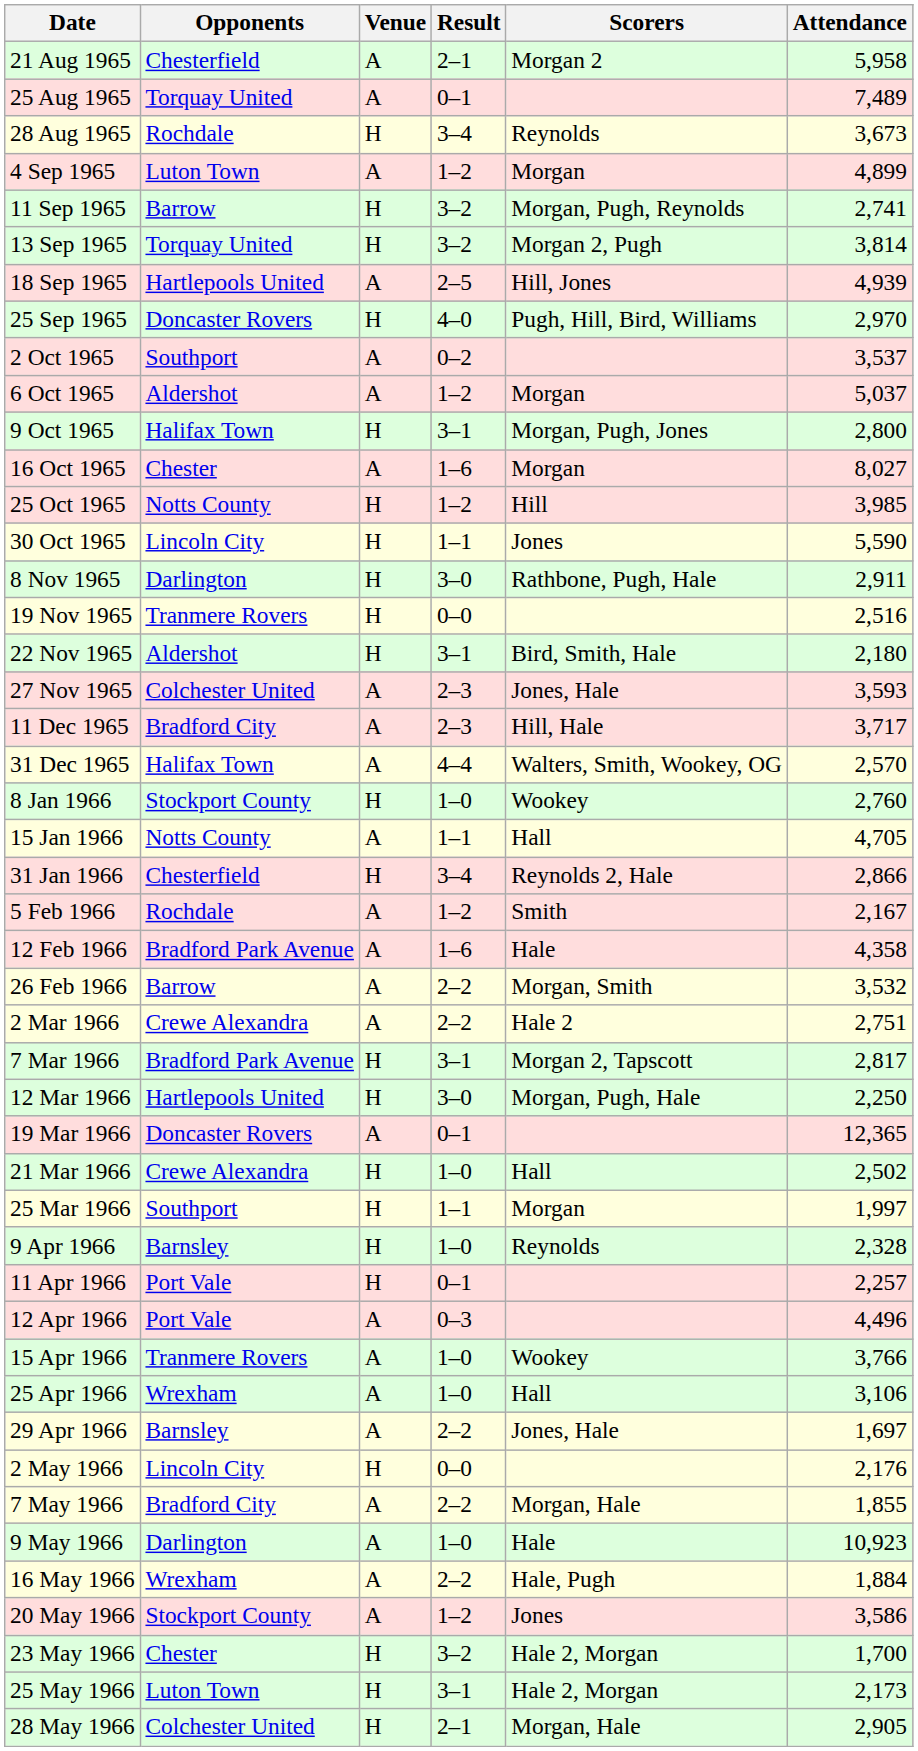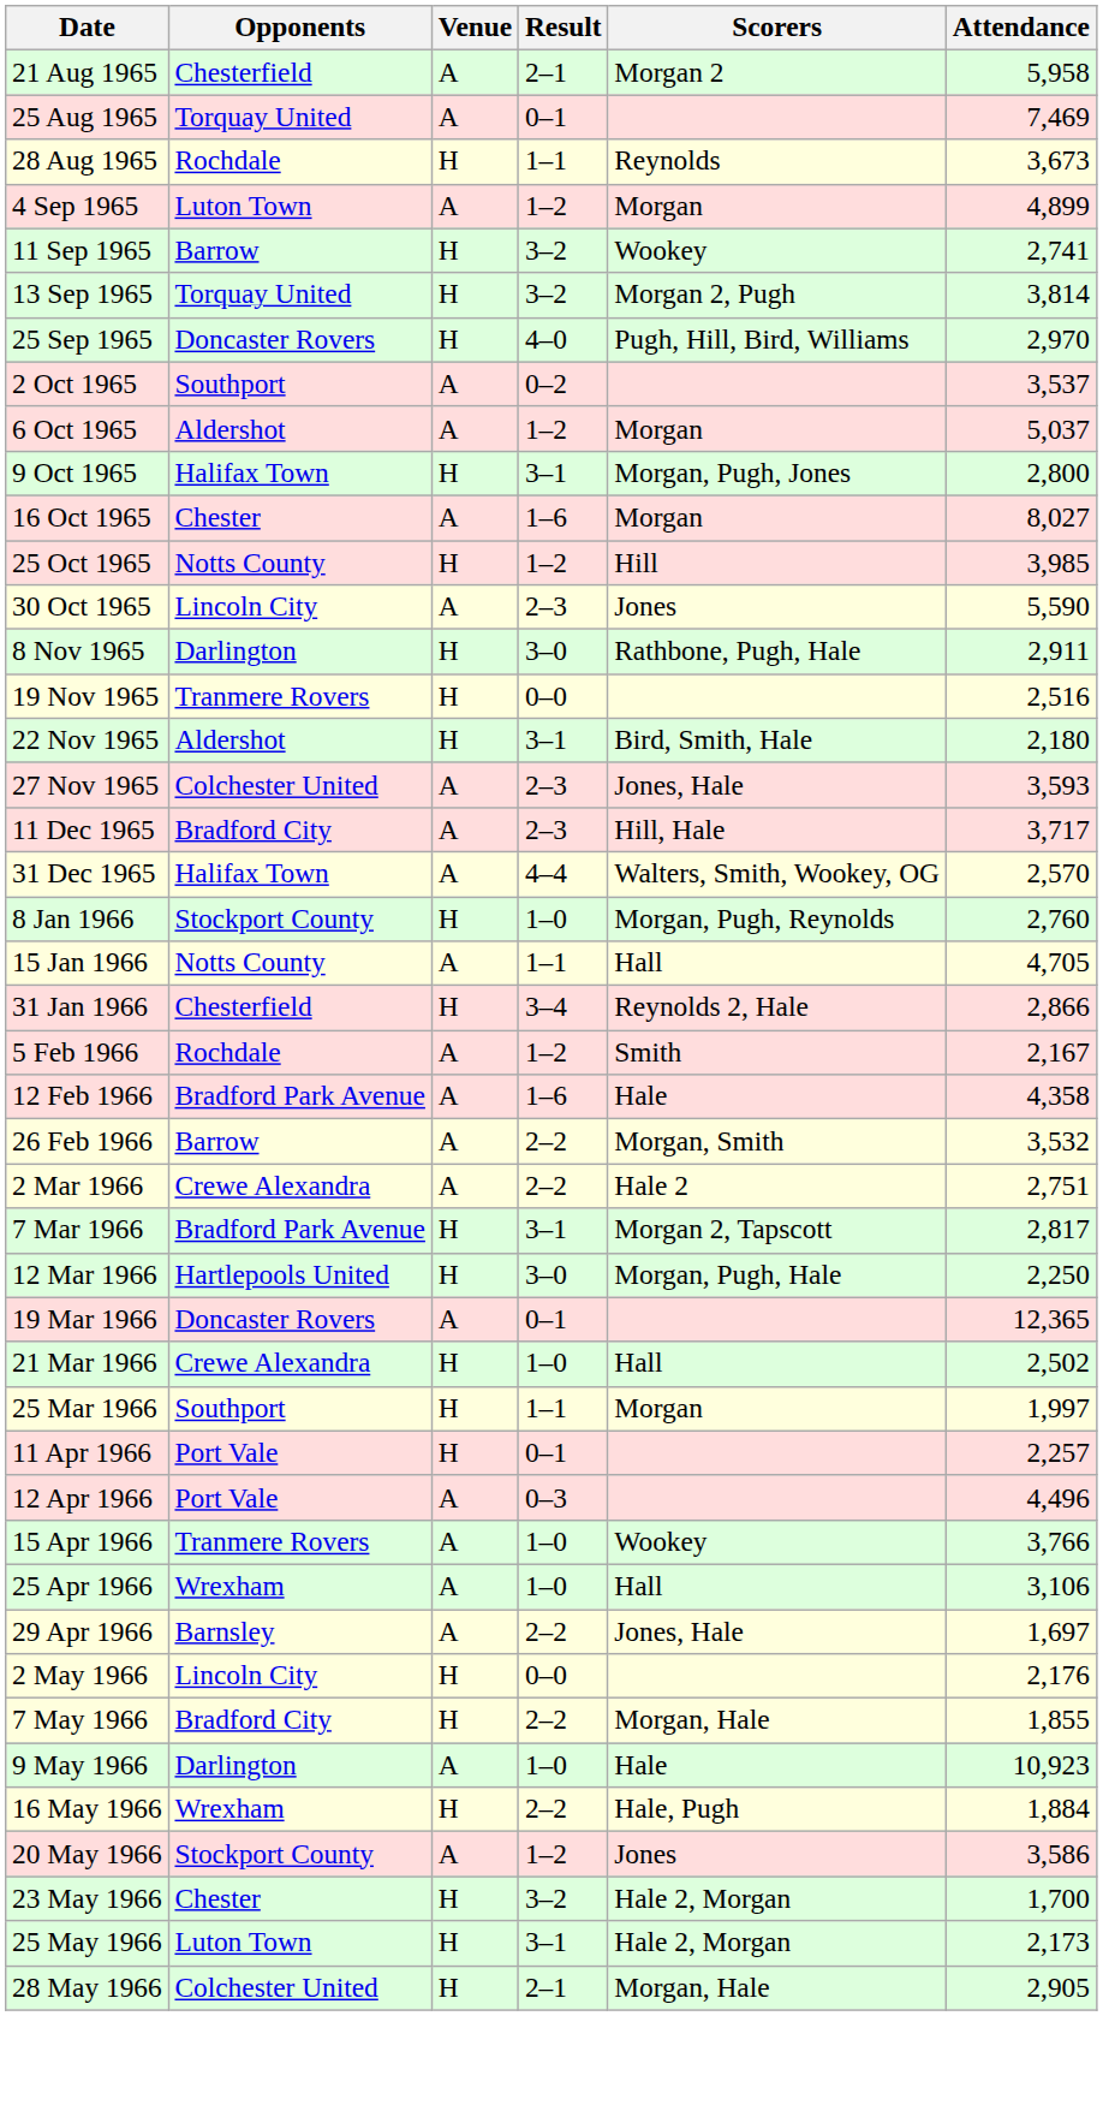 <table class="wikitable sortable">
 <tr>
 <th>Date</th>
 <th>Opponents</th>
 <th>Venue</th>
 <th>Result</th>
 <th>Scorers</th>
 <th>Attendance</th>
 </tr>
 <tr bgcolor="#ddffdd">
 <td>21 Aug 1965</td>
 <td><a href='#'>Chesterfield</a></td>
 <td>A</td>
 <td>2–1</td>
 <td>Morgan 2</td>
 <td align="right">5,958</td>
 </tr>
 <tr bgcolor="#ffdddd">
 <td>25 Aug 1965</td>
 <td><a href='#'>Torquay United</a></td>
 <td>A</td>
 <td>0–1</td>
 <td></td>
-<td align="right">7,489</td>
+<td align="right">7,469</td>
 </tr>
 <tr bgcolor="#ffffdd">
 <td>28 Aug 1965</td>
 <td><a href='#'>Rochdale</a></td>
 <td>H</td>
-<td>3–4</td>
+<td>1–1</td>
 <td>Reynolds</td>
 <td align="right">3,673</td>
 </tr>
 <tr bgcolor="#ffdddd">
 <td>4 Sep 1965</td>
 <td><a href='#'>Luton Town</a></td>
 <td>A</td>
 <td>1–2</td>
 <td>Morgan</td>
 <td align="right">4,899</td>
 </tr>
 <tr bgcolor="#ddffdd">
 <td>11 Sep 1965</td>
 <td><a href='#'>Barrow</a></td>
 <td>H</td>
 <td>3–2</td>
-<td>Morgan, Pugh, Reynolds</td>
+<td>Wookey</td>
 <td align="right">2,741</td>
 </tr>
 <tr bgcolor="#ddffdd">
 <td>13 Sep 1965</td>
 <td><a href='#'>Torquay United</a></td>
 <td>H</td>
 <td>3–2</td>
 <td>Morgan 2, Pugh</td>
 <td align="right">3,814</td>
-</tr>
-<tr bgcolor="#ffdddd">
-<td>18 Sep 1965</td>
-<td><a href='#'>Hartlepools United</a></td>
-<td>A</td>
-<td>2–5</td>
-<td>Hill, Jones</td>
-<td align="right">4,939</td>
 </tr>
 <tr bgcolor="#ddffdd">
 <td>25 Sep 1965</td>
 <td><a href='#'>Doncaster Rovers</a></td>
 <td>H</td>
 <td>4–0</td>
 <td>Pugh, Hill, Bird, Williams</td>
 <td align="right">2,970</td>
 </tr>
 <tr bgcolor="#ffdddd">
 <td>2 Oct 1965</td>
 <td><a href='#'>Southport</a></td>
 <td>A</td>
 <td>0–2</td>
 <td></td>
 <td align="right">3,537</td>
 </tr>
 <tr bgcolor="#ffdddd">
 <td>6 Oct 1965</td>
 <td><a href='#'>Aldershot</a></td>
 <td>A</td>
 <td>1–2</td>
 <td>Morgan</td>
 <td align="right">5,037</td>
 </tr>
 <tr bgcolor="#ddffdd">
 <td>9 Oct 1965</td>
 <td><a href='#'>Halifax Town</a></td>
 <td>H</td>
 <td>3–1</td>
 <td>Morgan, Pugh, Jones</td>
 <td align="right">2,800</td>
 </tr>
 <tr bgcolor="#ffdddd">
 <td>16 Oct 1965</td>
 <td><a href='#'>Chester</a></td>
 <td>A</td>
 <td>1–6</td>
 <td>Morgan</td>
 <td align="right">8,027</td>
 </tr>
 <tr bgcolor="#ffdddd">
 <td>25 Oct 1965</td>
 <td><a href='#'>Notts County</a></td>
 <td>H</td>
 <td>1–2</td>
 <td>Hill</td>
 <td align="right">3,985</td>
 </tr>
 <tr bgcolor="#ffffdd">
 <td>30 Oct 1965</td>
 <td><a href='#'>Lincoln City</a></td>
-<td>H</td>
-<td>1–1</td>
+<td>A</td>
+<td>2–3</td>
 <td>Jones</td>
 <td align="right">5,590</td>
 </tr>
 <tr bgcolor="#ddffdd">
 <td>8 Nov 1965</td>
 <td><a href='#'>Darlington</a></td>
 <td>H</td>
 <td>3–0</td>
 <td>Rathbone, Pugh, Hale</td>
 <td align="right">2,911</td>
 </tr>
 <tr bgcolor="#ffffdd">
 <td>19 Nov 1965</td>
 <td><a href='#'>Tranmere Rovers</a></td>
 <td>H</td>
 <td>0–0</td>
 <td></td>
 <td align="right">2,516</td>
 </tr>
 <tr bgcolor="#ddffdd">
 <td>22 Nov 1965</td>
 <td><a href='#'>Aldershot</a></td>
 <td>H</td>
 <td>3–1</td>
 <td>Bird, Smith, Hale</td>
 <td align="right">2,180</td>
 </tr>
 <tr bgcolor="#ffdddd">
 <td>27 Nov 1965</td>
 <td><a href='#'>Colchester United</a></td>
 <td>A</td>
 <td>2–3</td>
 <td>Jones, Hale</td>
 <td align="right">3,593</td>
 </tr>
 <tr bgcolor="#ffdddd">
 <td>11 Dec 1965</td>
 <td><a href='#'>Bradford City</a></td>
 <td>A</td>
 <td>2–3</td>
 <td>Hill, Hale</td>
 <td align="right">3,717</td>
 </tr>
 <tr bgcolor="#ffffdd">
 <td>31 Dec 1965</td>
 <td><a href='#'>Halifax Town</a></td>
 <td>A</td>
 <td>4–4</td>
 <td>Walters, Smith, Wookey, OG</td>
 <td align="right">2,570</td>
 </tr>
 <tr bgcolor="#ddffdd">
 <td>8 Jan 1966</td>
 <td><a href='#'>Stockport County</a></td>
 <td>H</td>
 <td>1–0</td>
-<td>Wookey</td>
+<td>Morgan, Pugh, Reynolds</td>
 <td align="right">2,760</td>
 </tr>
 <tr bgcolor="#ffffdd">
 <td>15 Jan 1966</td>
 <td><a href='#'>Notts County</a></td>
 <td>A</td>
 <td>1–1</td>
 <td>Hall</td>
 <td align="right">4,705</td>
 </tr>
 <tr bgcolor="#ffdddd">
 <td>31 Jan 1966</td>
 <td><a href='#'>Chesterfield</a></td>
 <td>H</td>
 <td>3–4</td>
 <td>Reynolds 2, Hale</td>
 <td align="right">2,866</td>
 </tr>
 <tr bgcolor="#ffdddd">
 <td>5 Feb 1966</td>
 <td><a href='#'>Rochdale</a></td>
 <td>A</td>
 <td>1–2</td>
 <td>Smith</td>
 <td align="right">2,167</td>
 </tr>
 <tr bgcolor="#ffdddd">
 <td>12 Feb 1966</td>
 <td><a href='#'>Bradford Park Avenue</a></td>
 <td>A</td>
 <td>1–6</td>
 <td>Hale</td>
 <td align="right">4,358</td>
 </tr>
 <tr bgcolor="#ffffdd">
 <td>26 Feb 1966</td>
 <td><a href='#'>Barrow</a></td>
 <td>A</td>
 <td>2–2</td>
 <td>Morgan, Smith</td>
 <td align="right">3,532</td>
 </tr>
 <tr bgcolor="#ffffdd">
 <td>2 Mar 1966</td>
 <td><a href='#'>Crewe Alexandra</a></td>
 <td>A</td>
 <td>2–2</td>
 <td>Hale 2</td>
 <td align="right">2,751</td>
 </tr>
 <tr bgcolor="#ddffdd">
 <td>7 Mar 1966</td>
 <td><a href='#'>Bradford Park Avenue</a></td>
 <td>H</td>
 <td>3–1</td>
 <td>Morgan 2, Tapscott</td>
 <td align="right">2,817</td>
 </tr>
 <tr bgcolor="#ddffdd">
 <td>12 Mar 1966</td>
 <td><a href='#'>Hartlepools United</a></td>
 <td>H</td>
 <td>3–0</td>
 <td>Morgan, Pugh, Hale</td>
 <td align="right">2,250</td>
 </tr>
 <tr bgcolor="#ffdddd">
 <td>19 Mar 1966</td>
 <td><a href='#'>Doncaster Rovers</a></td>
 <td>A</td>
 <td>0–1</td>
 <td></td>
 <td align="right">12,365</td>
 </tr>
 <tr bgcolor="#ddffdd">
 <td>21 Mar 1966</td>
 <td><a href='#'>Crewe Alexandra</a></td>
 <td>H</td>
 <td>1–0</td>
 <td>Hall</td>
 <td align="right">2,502</td>
 </tr>
 <tr bgcolor="#ffffdd">
 <td>25 Mar 1966</td>
 <td><a href='#'>Southport</a></td>
 <td>H</td>
 <td>1–1</td>
 <td>Morgan</td>
 <td align="right">1,997</td>
 </tr>
-<tr bgcolor="#ddffdd">
-<td>9 Apr 1966</td>
-<td><a href='#'>Barnsley</a></td>
-<td>H</td>
-<td>1–0</td>
-<td>Reynolds</td>
-<td align="right">2,328</td>
-</tr>
 <tr bgcolor="#ffdddd">
 <td>11 Apr 1966</td>
 <td><a href='#'>Port Vale</a></td>
 <td>H</td>
 <td>0–1</td>
 <td></td>
 <td align="right">2,257</td>
 </tr>
 <tr bgcolor="#ffdddd">
 <td>12 Apr 1966</td>
 <td><a href='#'>Port Vale</a></td>
 <td>A</td>
 <td>0–3</td>
 <td></td>
 <td align="right">4,496</td>
 </tr>
 <tr bgcolor="#ddffdd">
 <td>15 Apr 1966</td>
 <td><a href='#'>Tranmere Rovers</a></td>
 <td>A</td>
 <td>1–0</td>
 <td>Wookey</td>
 <td align="right">3,766</td>
 </tr>
 <tr bgcolor="#ddffdd">
 <td>25 Apr 1966</td>
 <td><a href='#'>Wrexham</a></td>
 <td>A</td>
 <td>1–0</td>
 <td>Hall</td>
 <td align="right">3,106</td>
 </tr>
 <tr bgcolor="#ffffdd">
 <td>29 Apr 1966</td>
 <td><a href='#'>Barnsley</a></td>
 <td>A</td>
 <td>2–2</td>
 <td>Jones, Hale</td>
 <td align="right">1,697</td>
 </tr>
 <tr bgcolor="#ffffdd">
 <td>2 May 1966</td>
 <td><a href='#'>Lincoln City</a></td>
 <td>H</td>
 <td>0–0</td>
 <td></td>
 <td align="right">2,176</td>
 </tr>
 <tr bgcolor="#ffffdd">
 <td>7 May 1966</td>
 <td><a href='#'>Bradford City</a></td>
-<td>A</td>
+<td>H</td>
 <td>2–2</td>
 <td>Morgan, Hale</td>
 <td align="right">1,855</td>
 </tr>
 <tr bgcolor="#ddffdd">
 <td>9 May 1966</td>
 <td><a href='#'>Darlington</a></td>
 <td>A</td>
 <td>1–0</td>
 <td>Hale</td>
 <td align="right">10,923</td>
 </tr>
 <tr bgcolor="#ffffdd">
 <td>16 May 1966</td>
 <td><a href='#'>Wrexham</a></td>
-<td>A</td>
+<td>H</td>
 <td>2–2</td>
 <td>Hale, Pugh</td>
 <td align="right">1,884</td>
 </tr>
 <tr bgcolor="#ffdddd">
 <td>20 May 1966</td>
 <td><a href='#'>Stockport County</a></td>
 <td>A</td>
 <td>1–2</td>
 <td>Jones</td>
 <td align="right">3,586</td>
 </tr>
 <tr bgcolor="#ddffdd">
 <td>23 May 1966</td>
 <td><a href='#'>Chester</a></td>
 <td>H</td>
 <td>3–2</td>
 <td>Hale 2, Morgan</td>
 <td align="right">1,700</td>
 </tr>
 <tr bgcolor="#ddffdd">
 <td>25 May 1966</td>
 <td><a href='#'>Luton Town</a></td>
 <td>H</td>
 <td>3–1</td>
 <td>Hale 2, Morgan</td>
 <td align="right">2,173</td>
 </tr>
 <tr bgcolor="#ddffdd">
 <td>28 May 1966</td>
 <td><a href='#'>Colchester United</a></td>
 <td>H</td>
 <td>2–1</td>
 <td>Morgan, Hale</td>
 <td align="right">2,905</td>
 </tr>
 </table>
